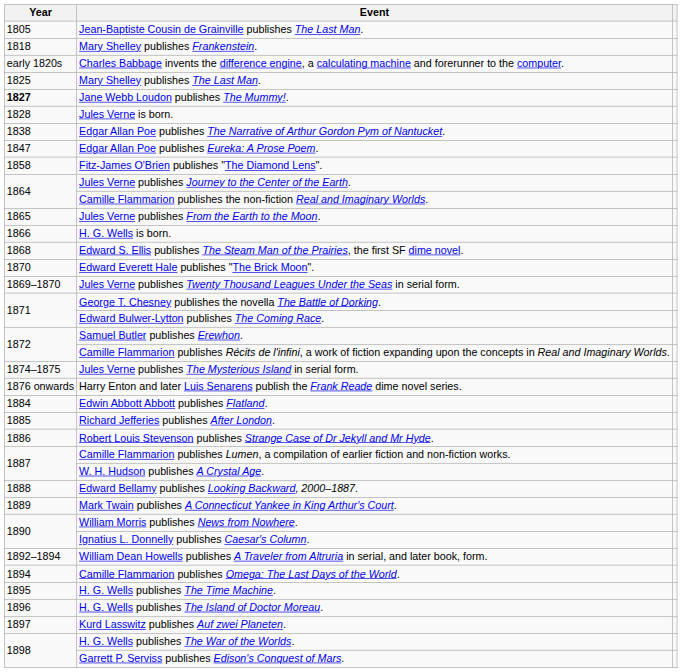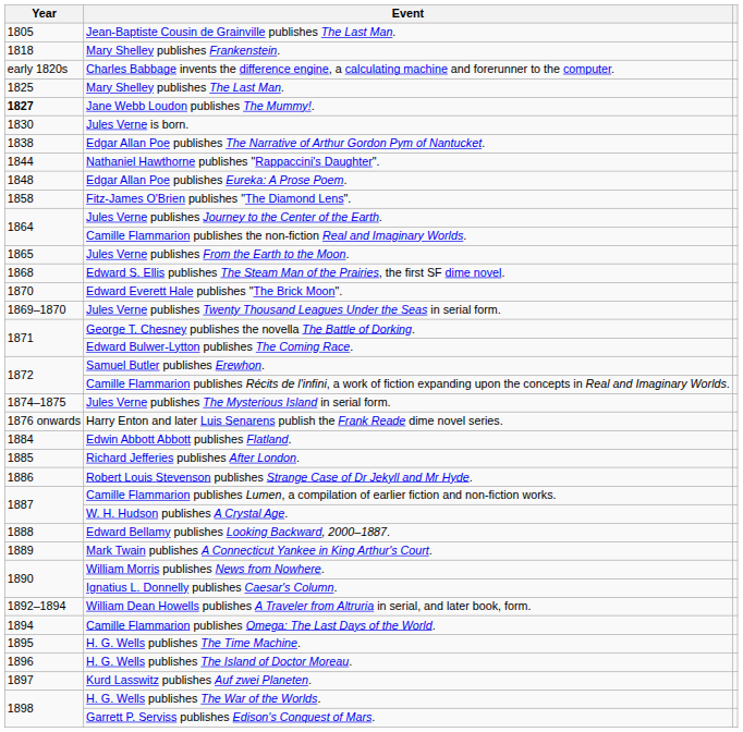 <table class="wikitable">
 <tr>
 <th scope="col">Year</th>
 <th scope="col">Event</th>
 <th></th>
 </tr>
 <tr>
 <td>1805</td>
 <td><a href='#'>Jean-Baptiste Cousin de Grainville</a> publishes <em><a href='#'>The Last Man</a></em>.</td>
 <td></td>
 </tr>
 <tr>
 <td>1818</td>
 <td><a href='#'>Mary Shelley</a> publishes <em><a href='#'>Frankenstein</a></em>.</td>
 <td></td>
 </tr>
 <tr>
 <td>early 1820s</td>
 <td><a href='#'>Charles Babbage</a> invents the <a href='#'>difference engine</a>, a <a href='#'>calculating machine</a> and forerunner to the <a href='#'>computer</a>.</td>
 <td></td>
 </tr>
 <tr>
 <td>1825</td>
 <td><a href='#'>Mary Shelley</a> publishes <em><a href='#'>The Last Man</a></em>.</td>
 <td></td>
 </tr>
 <tr>
 <td><strong>1827</strong></td>
 <td><a href='#'>Jane Webb Loudon</a> publishes <em><a href='#'>The Mummy!</a></em>.</td>
 <td></td>
 </tr>
 <tr>
-<td>1828</td>
+<td>1830</td>
 <td><a href='#'>Jules Verne</a> is born.</td>
 <td></td>
 </tr>
 <tr>
 <td>1838</td>
 <td><a href='#'>Edgar Allan Poe</a> publishes <em><a href='#'>The Narrative of Arthur Gordon Pym of Nantucket</a></em>.</td>
 <td></td>
 </tr>
 <tr>
-<td>1847</td>
+<td>1844</td>
+<td><a href='#'>Nathaniel Hawthorne</a> publishes "<a href='#'>Rappaccini's Daughter</a>".</td>
+<td></td>
+</tr>
+<tr>
+<td>1848</td>
 <td><a href='#'>Edgar Allan Poe</a> publishes <em><a href='#'>Eureka: A Prose Poem</a></em>.</td>
 <td></td>
 </tr>
 <tr>
 <td>1858</td>
 <td><a href='#'>Fitz-James O'Brien</a> publishes "<a href='#'>The Diamond Lens</a>".</td>
 <td></td>
 </tr>
 <tr>
 <td rowspan="2">1864</td>
 <td><a href='#'>Jules Verne</a> publishes <em><a href='#'>Journey to the Center of the Earth</a></em>.</td>
 <td></td>
 </tr>
 <tr>
 <td><a href='#'>Camille Flammarion</a> publishes the non-fiction <em><a href='#'>Real and Imaginary Worlds</a></em>.</td>
 <td></td>
 </tr>
 <tr>
 <td>1865</td>
 <td><a href='#'>Jules Verne</a> publishes <em><a href='#'>From the Earth to the Moon</a></em>.</td>
-<td></td>
-</tr>
-<tr>
-<td>1866</td>
-<td><a href='#'>H. G. Wells</a> is born.</td>
 <td></td>
 </tr>
 <tr>
 <td>1868</td>
 <td><a href='#'>Edward S. Ellis</a> publishes <em><a href='#'>The Steam Man of the Prairies</a></em>, the first SF <a href='#'>dime novel</a>.</td>
 <td></td>
 </tr>
 <tr>
 <td>1870</td>
 <td><a href='#'>Edward Everett Hale</a> publishes "<a href='#'>The Brick Moon</a>".</td>
 <td></td>
 </tr>
 <tr>
 <td>1869–1870</td>
 <td><a href='#'>Jules Verne</a> publishes <em><a href='#'>Twenty Thousand Leagues Under the Seas</a></em> in serial form.</td>
 <td></td>
 </tr>
 <tr>
 <td rowspan="2">1871</td>
 <td><a href='#'>George T. Chesney</a> publishes the novella <em><a href='#'>The Battle of Dorking</a></em>.</td>
 <td></td>
 </tr>
 <tr>
 <td><a href='#'>Edward Bulwer-Lytton</a> publishes <em><a href='#'>The Coming Race</a></em>.</td>
 <td></td>
 </tr>
 <tr>
 <td rowspan="2">1872</td>
 <td><a href='#'>Samuel Butler</a> publishes <em><a href='#'>Erewhon</a></em>.</td>
 <td></td>
 </tr>
 <tr>
 <td><a href='#'>Camille Flammarion</a> publishes <em>Récits de l'infini</em>, a work of fiction expanding upon the concepts in <em>Real and Imaginary Worlds</em>.</td>
 <td></td>
 </tr>
 <tr>
 <td>1874–1875</td>
 <td><a href='#'>Jules Verne</a> publishes <em><a href='#'>The Mysterious Island</a></em> in serial form.</td>
 <td></td>
 </tr>
 <tr>
 <td>1876 onwards</td>
 <td>Harry Enton and later <a href='#'>Luis Senarens</a> publish the <em><a href='#'>Frank Reade</a></em> dime novel series.</td>
 <td></td>
 </tr>
 <tr>
 <td>1884</td>
 <td><a href='#'>Edwin Abbott Abbott</a> publishes <em><a href='#'>Flatland</a></em>.</td>
 <td></td>
 </tr>
 <tr>
 <td>1885</td>
 <td><a href='#'>Richard Jefferies</a> publishes <em><a href='#'>After London</a></em>.</td>
 <td></td>
 </tr>
 <tr>
 <td>1886</td>
 <td><a href='#'>Robert Louis Stevenson</a> publishes <em><a href='#'>Strange Case of Dr Jekyll and Mr Hyde</a></em>.</td>
 <td></td>
 </tr>
 <tr>
 <td rowspan="2">1887</td>
 <td><a href='#'>Camille Flammarion</a> publishes <em>Lumen</em>, a compilation of earlier fiction and non-fiction works.</td>
 <td></td>
 </tr>
 <tr>
 <td><a href='#'>W. H. Hudson</a> publishes <em><a href='#'>A Crystal Age</a></em>.</td>
 <td></td>
 </tr>
 <tr>
 <td>1888</td>
 <td><a href='#'>Edward Bellamy</a> publishes <em><a href='#'>Looking Backward</a>, 2000–1887</em>.</td>
 <td></td>
 </tr>
 <tr>
 <td>1889</td>
 <td><a href='#'>Mark Twain</a> publishes <em><a href='#'>A Connecticut Yankee in King Arthur's Court</a></em>.</td>
 <td></td>
 </tr>
 <tr>
 <td rowspan="2">1890</td>
 <td><a href='#'>William Morris</a> publishes <em><a href='#'>News from Nowhere</a></em>.</td>
 <td></td>
 </tr>
 <tr>
 <td><a href='#'>Ignatius L. Donnelly</a> publishes <em><a href='#'>Caesar's Column</a></em>.</td>
 <td></td>
 </tr>
 <tr>
 <td>1892–1894</td>
 <td><a href='#'>William Dean Howells</a> publishes <em><a href='#'>A Traveler from Altruria</a></em> in serial, and later book, form.</td>
 <td></td>
 </tr>
 <tr>
 <td>1894</td>
 <td><a href='#'>Camille Flammarion</a> publishes <em><a href='#'>Omega: The Last Days of the World</a></em>.</td>
 <td></td>
 </tr>
 <tr>
 <td>1895</td>
 <td><a href='#'>H. G. Wells</a> publishes <em><a href='#'>The Time Machine</a></em>.</td>
 <td></td>
 </tr>
 <tr>
 <td>1896</td>
 <td><a href='#'>H. G. Wells</a> publishes <em><a href='#'>The Island of Doctor Moreau</a></em>.</td>
 <td></td>
 </tr>
 <tr>
 <td>1897</td>
 <td><a href='#'>Kurd Lasswitz</a> publishes <em><a href='#'>Auf zwei Planeten</a></em>.</td>
 <td></td>
 </tr>
 <tr>
 <td rowspan="2">1898</td>
 <td><a href='#'>H. G. Wells</a> publishes <em><a href='#'>The War of the Worlds</a></em>.</td>
 <td></td>
 </tr>
 <tr>
 <td><a href='#'>Garrett P. Serviss</a> publishes <em><a href='#'>Edison's Conquest of Mars</a></em>.</td>
 <td></td>
 </tr>
 </table>
